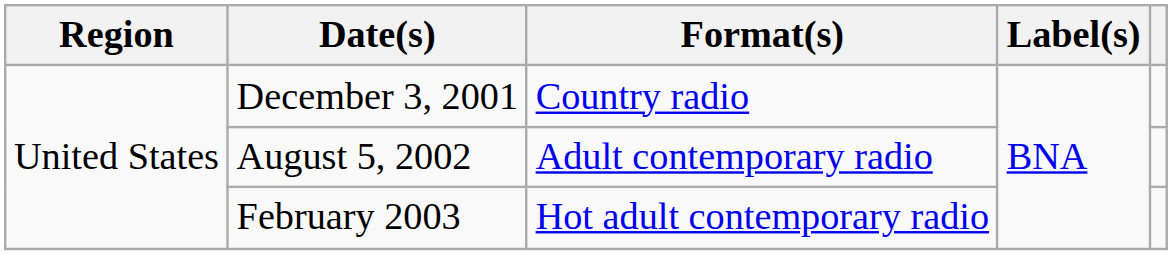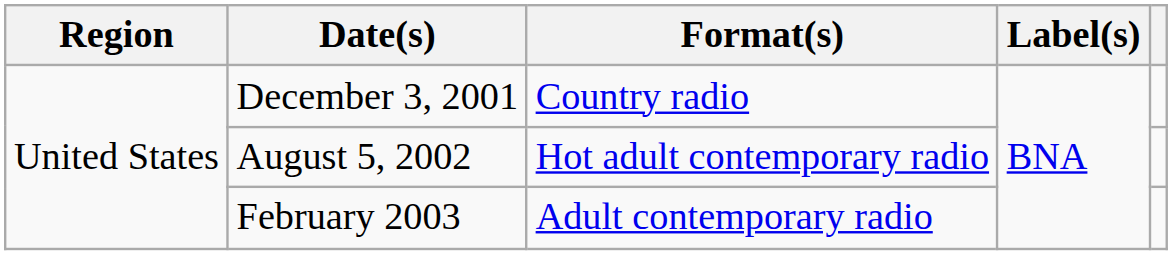 <table class="wikitable">
 <tr>
 <th>Region</th>
 <th>Date(s)</th>
 <th>Format(s)</th>
 <th>Label(s)</th>
 <th></th>
 </tr>
 <tr>
 <td rowspan="3">United States</td>
 <td>December 3, 2001</td>
 <td><a href='#'>Country radio</a></td>
 <td rowspan="3"><a href='#'>BNA</a></td>
 <td></td>
 </tr>
 <tr>
 <td>August 5, 2002</td>
-<td><a href='#'>Adult contemporary radio</a></td>
+<td><a href='#'>Hot adult contemporary radio</a></td>
 <td></td>
 </tr>
 <tr>
 <td>February 2003</td>
-<td><a href='#'>Hot adult contemporary radio</a></td>
+<td><a href='#'>Adult contemporary radio</a></td>
 <td></td>
 </tr>
 </table>
